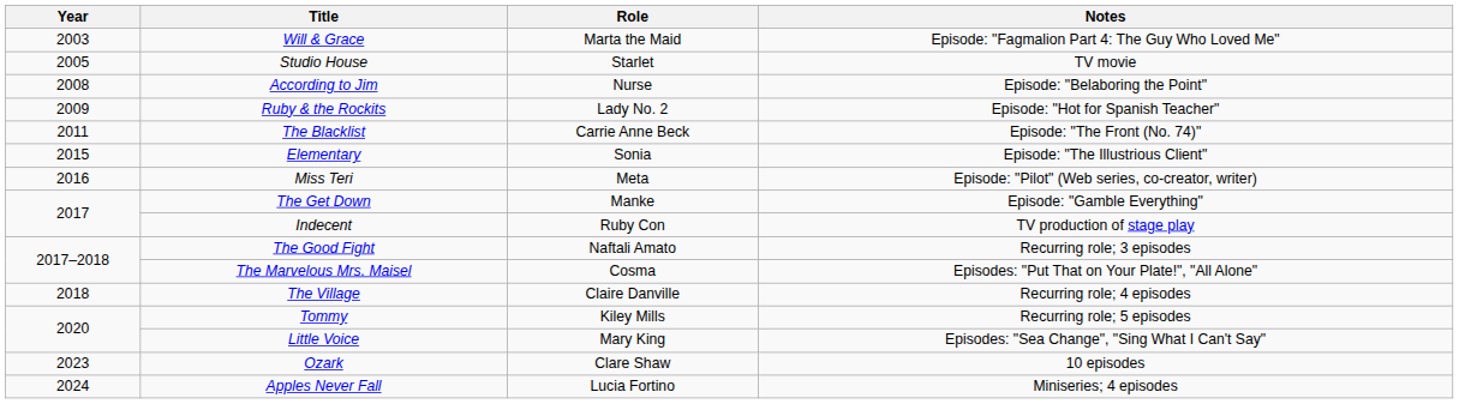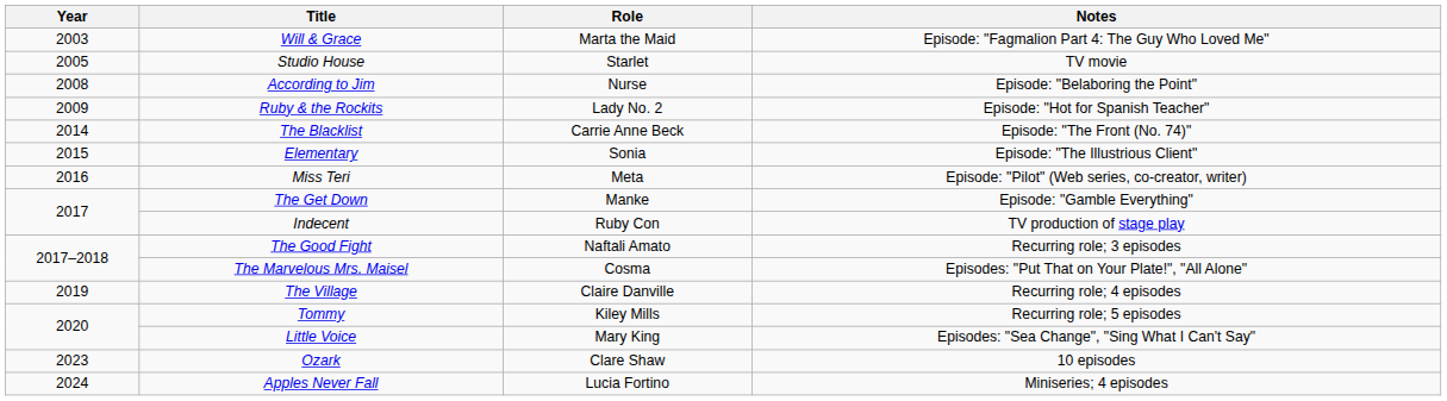 <table class="wikitable" style="width:80%; text-align:center">
 <tr>
 <th style="width:7%;">Year</th>
 <th style="width:19%;">Title</th>
 <th style="width:13%;">Role</th>
 <th style="width:36%;">Notes</th>
 </tr>
 <tr>
 <td align="center">2003</td>
 <td><em><a href='#'>Will & Grace</a></em></td>
 <td>Marta the Maid</td>
 <td>Episode: "Fagmalion Part 4: The Guy Who Loved Me"</td>
 </tr>
 <tr>
 <td align="center">2005</td>
 <td><em>Studio House</em></td>
 <td>Starlet</td>
 <td>TV movie</td>
 </tr>
 <tr>
 <td align="center">2008</td>
 <td><em><a href='#'>According to Jim</a></em></td>
 <td>Nurse</td>
 <td>Episode: "Belaboring the Point"</td>
 </tr>
 <tr>
 <td align="center">2009</td>
 <td><em><a href='#'>Ruby & the Rockits</a></em></td>
 <td>Lady No. 2</td>
 <td>Episode: "Hot for Spanish Teacher"</td>
 </tr>
 <tr>
-<td align="center">2011</td>
+<td align="center">2014</td>
 <td><em><a href='#'>The Blacklist</a></em></td>
 <td>Carrie Anne Beck</td>
 <td>Episode: "The Front (No. 74)"</td>
 </tr>
 <tr>
 <td align="center">2015</td>
 <td><em><a href='#'>Elementary</a></em></td>
 <td>Sonia</td>
 <td>Episode: "The Illustrious Client"</td>
 </tr>
 <tr>
 <td align="center">2016</td>
 <td><em>Miss Teri</em></td>
 <td>Meta</td>
 <td>Episode: "Pilot" (Web series, co-creator, writer)</td>
 </tr>
 <tr>
 <td rowspan=2; align="center">2017</td>
 <td><em><a href='#'>The Get Down</a></em></td>
 <td>Manke</td>
 <td>Episode: "Gamble Everything"</td>
 </tr>
 <tr>
 <td><em>Indecent</em></td>
 <td>Ruby Con</td>
 <td>TV production of <a href='#'>stage play</a></td>
 </tr>
 <tr>
 <td rowspan=2; align="center">2017–2018</td>
 <td><em><a href='#'>The Good Fight</a></em></td>
 <td>Naftali Amato</td>
 <td>Recurring role; 3 episodes</td>
 </tr>
 <tr>
 <td><em><a href='#'>The Marvelous Mrs. Maisel</a></em></td>
 <td>Cosma</td>
 <td>Episodes: "Put That on Your Plate!", "All Alone"</td>
 </tr>
 <tr>
-<td align="center">2018</td>
+<td align="center">2019</td>
 <td><em><a href='#'>The Village</a></em></td>
 <td>Claire Danville</td>
 <td>Recurring role; 4 episodes</td>
 </tr>
 <tr>
 <td rowspan=2; align="center">2020</td>
 <td><em><a href='#'>Tommy</a></em></td>
 <td>Kiley Mills</td>
 <td>Recurring role; 5 episodes</td>
 </tr>
 <tr>
 <td><em><a href='#'>Little Voice</a></em></td>
 <td>Mary King</td>
 <td>Episodes: "Sea Change", "Sing What I Can't Say"</td>
 </tr>
 <tr>
 <td align="center">2023</td>
 <td><em><a href='#'>Ozark</a></em></td>
 <td>Clare Shaw</td>
 <td>10 episodes</td>
 </tr>
 <tr>
 <td align="center">2024</td>
 <td><em><a href='#'>Apples Never Fall</a></em></td>
 <td>Lucia Fortino</td>
 <td>Miniseries; 4 episodes</td>
 </tr>
 </table>
